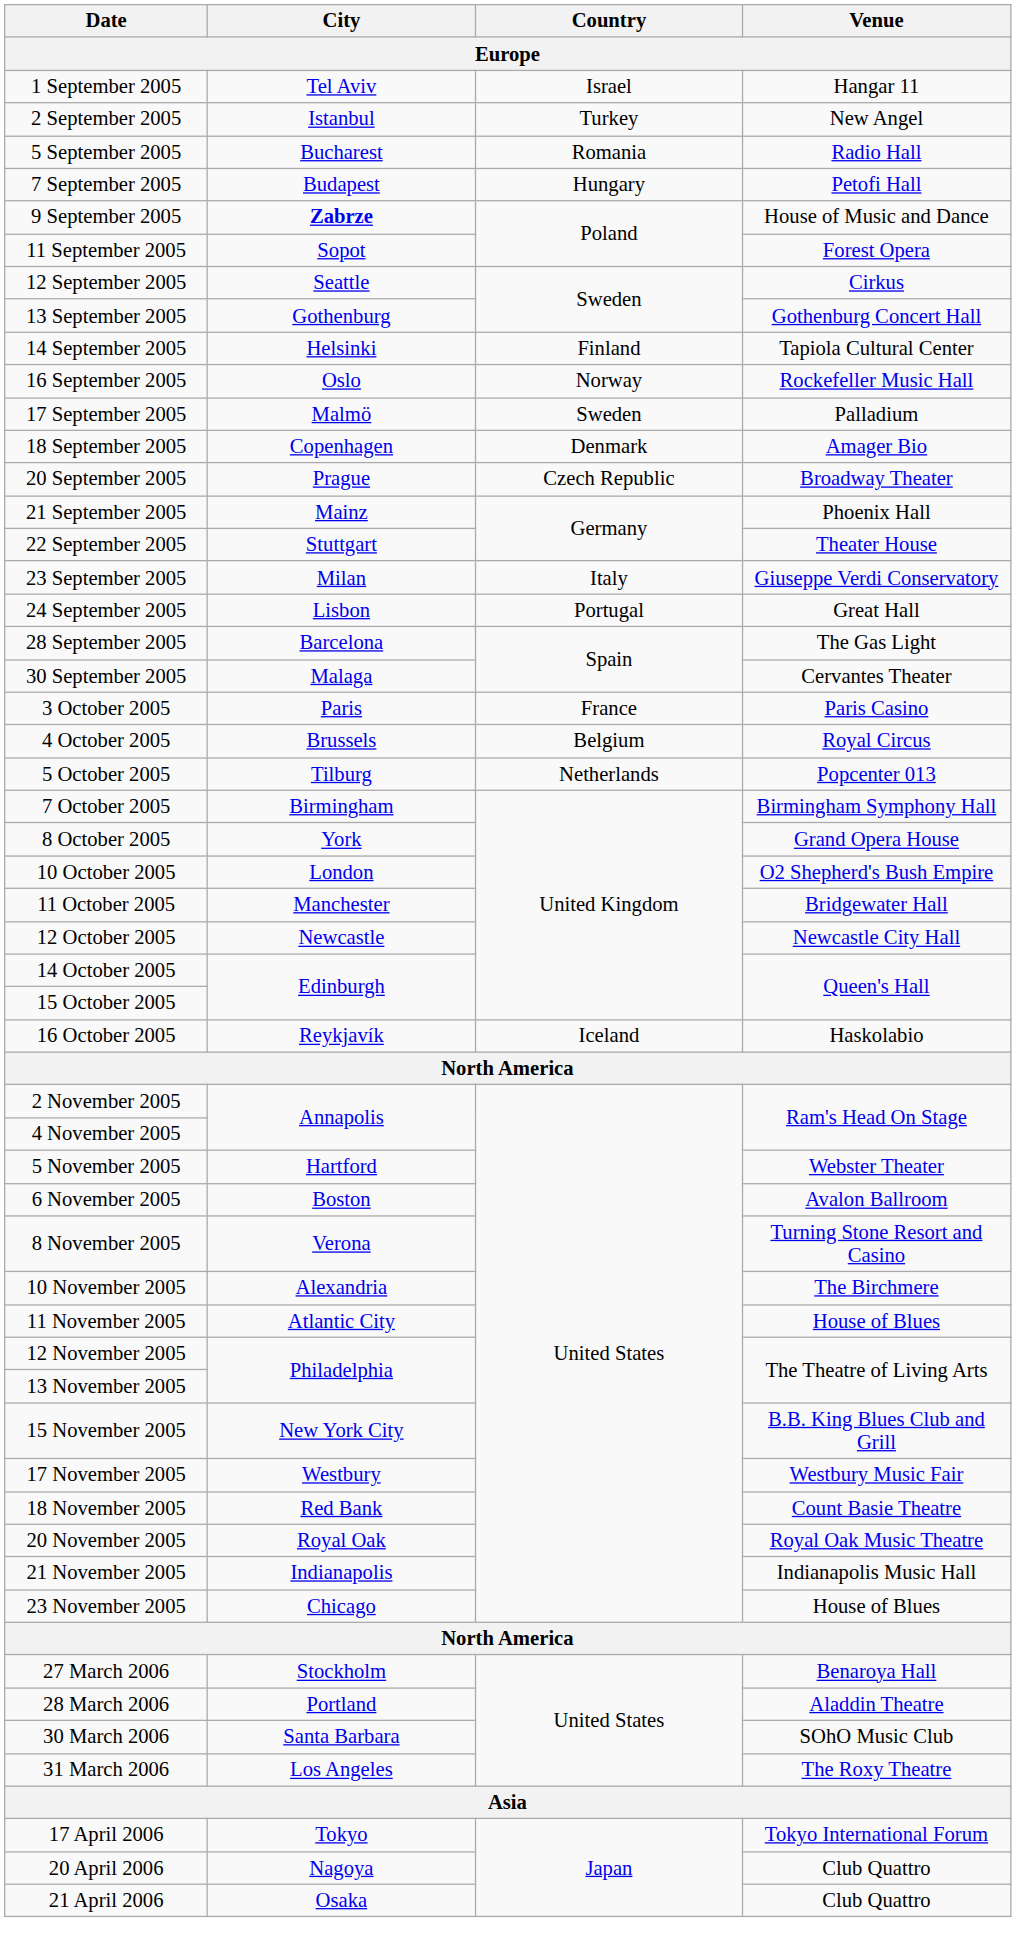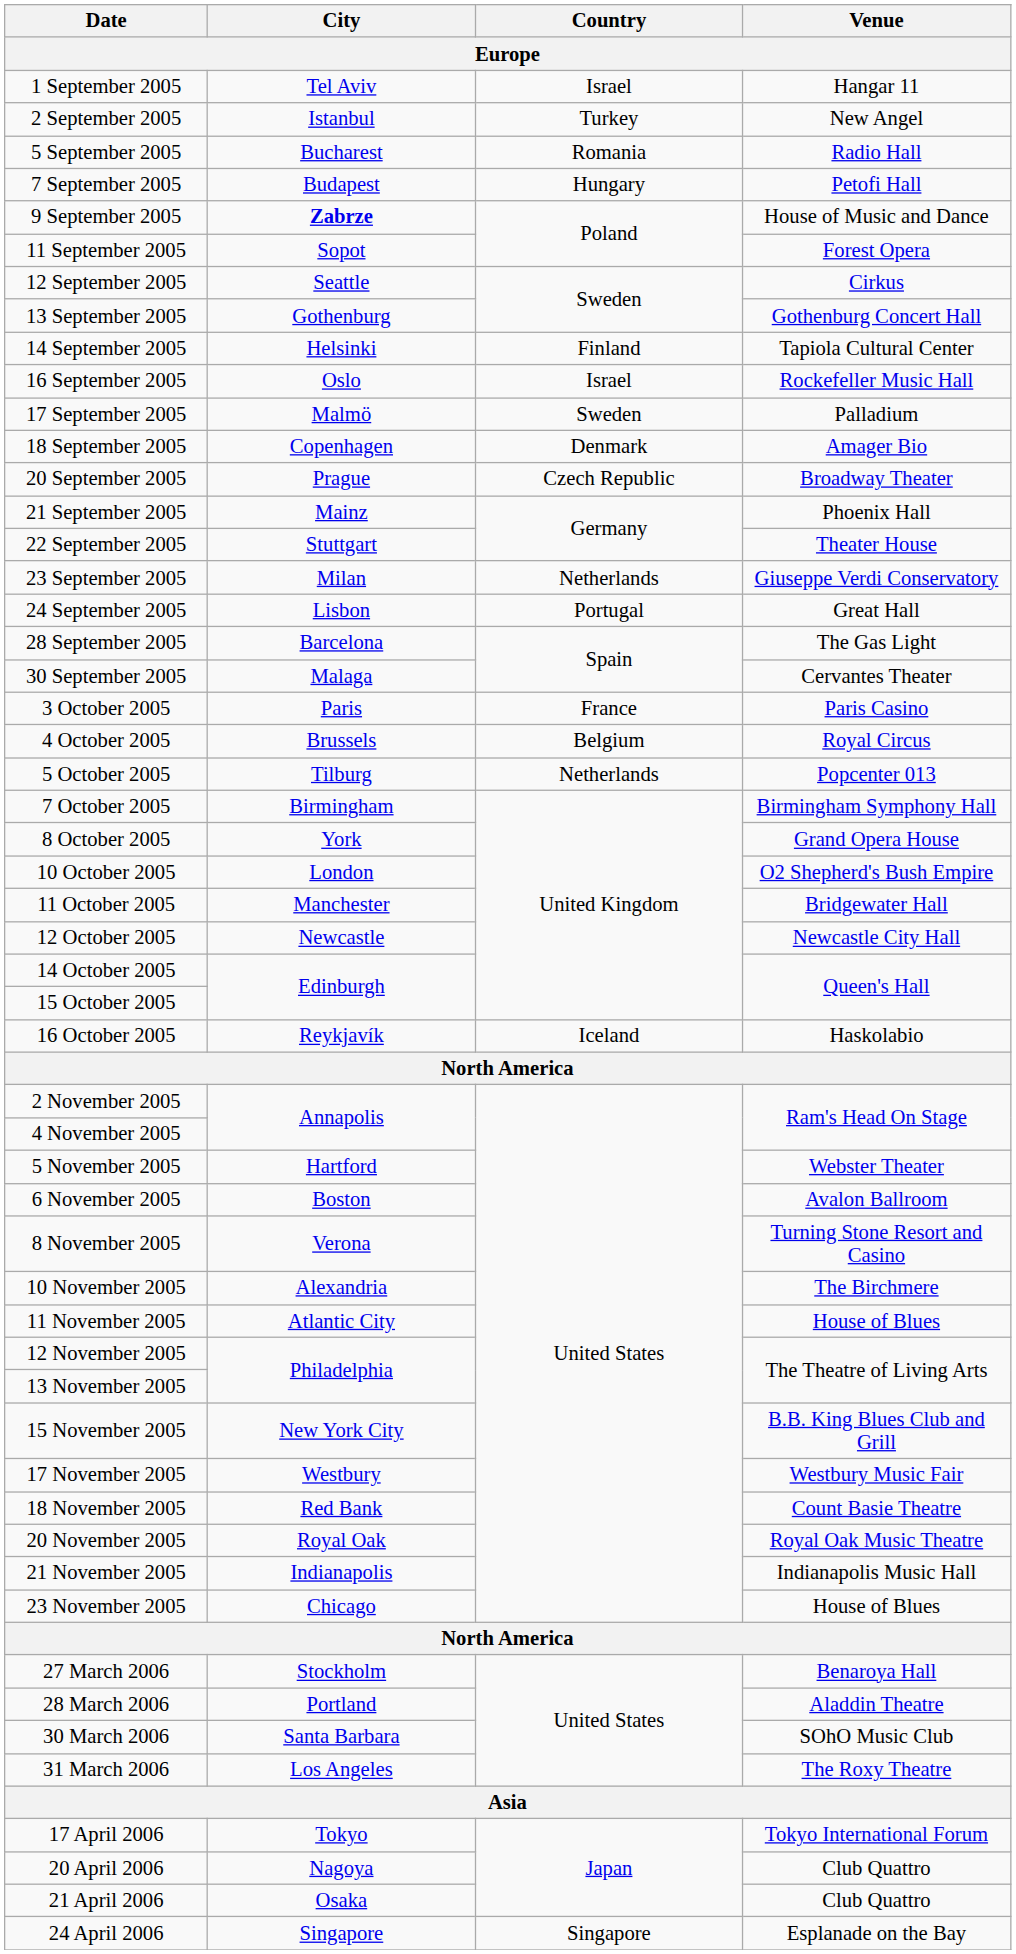 <table class="wikitable" style="text-align:center;">
 <tr>
 <th style="width:150px;">Date</th>
 <th style="width:200px;">City</th>
 <th style="width:200px;">Country</th>
 <th style="width:200px;">Venue</th>
 </tr>
 <tr>
 <th colspan="4">Europe</th>
 </tr>
 <tr>
 <td>1 September 2005</td>
 <td><a href='#'>Tel Aviv</a></td>
 <td>Israel</td>
 <td>Hangar 11</td>
 </tr>
 <tr>
 <td>2 September 2005</td>
 <td><a href='#'>Istanbul</a></td>
 <td>Turkey</td>
 <td>New Angel</td>
 </tr>
 <tr>
 <td>5 September 2005</td>
 <td><a href='#'>Bucharest</a></td>
 <td>Romania</td>
 <td><a href='#'>Radio Hall</a></td>
 </tr>
 <tr>
 <td>7 September 2005</td>
 <td><a href='#'>Budapest</a></td>
 <td>Hungary</td>
 <td><a href='#'>Petofi Hall</a></td>
 </tr>
 <tr>
 <td>9 September 2005</td>
 <td><strong><a href='#'>Zabrze</a></strong></td>
 <td rowspan="2">Poland</td>
 <td>House of Music and Dance</td>
 </tr>
 <tr>
 <td>11 September 2005</td>
 <td><a href='#'>Sopot</a></td>
 <td><a href='#'>Forest Opera</a></td>
 </tr>
 <tr>
 <td>12 September 2005</td>
 <td><a href='#'>Seattle</a></td>
 <td rowspan="2">Sweden</td>
 <td><a href='#'>Cirkus</a></td>
 </tr>
 <tr>
 <td>13 September 2005</td>
 <td><a href='#'>Gothenburg</a></td>
 <td><a href='#'>Gothenburg Concert Hall</a></td>
 </tr>
 <tr>
 <td>14 September 2005</td>
 <td><a href='#'>Helsinki</a></td>
 <td>Finland</td>
 <td>Tapiola Cultural Center</td>
 </tr>
 <tr>
 <td>16 September 2005</td>
 <td><a href='#'>Oslo</a></td>
-<td>Norway</td>
+<td>Israel</td>
 <td><a href='#'>Rockefeller Music Hall</a></td>
 </tr>
 <tr>
 <td>17 September 2005</td>
 <td><a href='#'>Malmö</a></td>
 <td>Sweden</td>
 <td>Palladium</td>
 </tr>
 <tr>
 <td>18 September 2005</td>
 <td><a href='#'>Copenhagen</a></td>
 <td>Denmark</td>
 <td><a href='#'>Amager Bio</a></td>
 </tr>
 <tr>
 <td>20 September 2005</td>
 <td><a href='#'>Prague</a></td>
 <td>Czech Republic</td>
 <td><a href='#'>Broadway Theater</a></td>
 </tr>
 <tr>
 <td>21 September 2005</td>
 <td><a href='#'>Mainz</a></td>
 <td rowspan="2">Germany</td>
 <td>Phoenix Hall</td>
 </tr>
 <tr>
 <td>22 September 2005</td>
 <td><a href='#'>Stuttgart</a></td>
 <td><a href='#'>Theater House</a></td>
 </tr>
 <tr>
 <td>23 September 2005</td>
 <td><a href='#'>Milan</a></td>
-<td>Italy</td>
+<td>Netherlands</td>
 <td><a href='#'>Giuseppe Verdi Conservatory</a></td>
 </tr>
 <tr>
 <td>24 September 2005</td>
 <td><a href='#'>Lisbon</a></td>
 <td>Portugal</td>
 <td>Great Hall</td>
 </tr>
 <tr>
 <td>28 September 2005</td>
 <td><a href='#'>Barcelona</a></td>
 <td rowspan="2">Spain</td>
 <td>The Gas Light</td>
 </tr>
 <tr>
 <td>30 September 2005</td>
 <td><a href='#'>Malaga</a></td>
 <td>Cervantes Theater</td>
 </tr>
 <tr>
 <td>3 October 2005</td>
 <td><a href='#'>Paris</a></td>
 <td>France</td>
 <td><a href='#'>Paris Casino</a></td>
 </tr>
 <tr>
 <td>4 October 2005</td>
 <td><a href='#'>Brussels</a></td>
 <td>Belgium</td>
 <td><a href='#'>Royal Circus</a></td>
 </tr>
 <tr>
 <td>5 October 2005</td>
 <td><a href='#'>Tilburg</a></td>
 <td>Netherlands</td>
 <td><a href='#'>Popcenter 013</a></td>
 </tr>
 <tr>
 <td>7 October 2005</td>
 <td><a href='#'>Birmingham</a></td>
 <td rowspan="7">United Kingdom</td>
 <td><a href='#'>Birmingham Symphony Hall</a></td>
 </tr>
 <tr>
 <td>8 October 2005</td>
 <td><a href='#'>York</a></td>
 <td><a href='#'>Grand Opera House</a></td>
 </tr>
 <tr>
 <td>10 October 2005</td>
 <td><a href='#'>London</a></td>
 <td><a href='#'>O2 Shepherd's Bush Empire</a></td>
 </tr>
 <tr>
 <td>11 October 2005</td>
 <td><a href='#'>Manchester</a></td>
 <td><a href='#'>Bridgewater Hall</a></td>
 </tr>
 <tr>
 <td>12 October 2005</td>
 <td><a href='#'>Newcastle</a></td>
 <td><a href='#'>Newcastle City Hall</a></td>
 </tr>
 <tr>
 <td>14 October 2005</td>
 <td rowspan="2"><a href='#'>Edinburgh</a></td>
 <td rowspan="2"><a href='#'>Queen's Hall</a></td>
 </tr>
 <tr>
 <td>15 October 2005</td>
 </tr>
 <tr>
 <td>16 October 2005</td>
 <td><a href='#'>Reykjavík</a></td>
 <td>Iceland</td>
 <td>Haskolabio</td>
 </tr>
 <tr>
 <th colspan="4">North America</th>
 </tr>
 <tr>
 <td>2 November 2005</td>
 <td rowspan="2"><a href='#'>Annapolis</a></td>
 <td rowspan="15">United States</td>
 <td rowspan="2"><a href='#'>Ram's Head On Stage</a></td>
 </tr>
 <tr>
 <td>4 November 2005</td>
 </tr>
 <tr>
 <td>5 November 2005</td>
 <td><a href='#'>Hartford</a></td>
 <td><a href='#'>Webster Theater</a></td>
 </tr>
 <tr>
 <td>6 November 2005</td>
 <td><a href='#'>Boston</a></td>
 <td><a href='#'>Avalon Ballroom</a></td>
 </tr>
 <tr>
 <td>8 November 2005</td>
 <td><a href='#'>Verona</a></td>
 <td><a href='#'>Turning Stone Resort and Casino</a></td>
 </tr>
 <tr>
 <td>10 November 2005</td>
 <td><a href='#'>Alexandria</a></td>
 <td><a href='#'>The Birchmere</a></td>
 </tr>
 <tr>
 <td>11 November 2005</td>
 <td><a href='#'>Atlantic City</a></td>
 <td><a href='#'>House of Blues</a></td>
 </tr>
 <tr>
 <td>12 November 2005</td>
 <td rowspan="2"><a href='#'>Philadelphia</a></td>
 <td rowspan="2">The Theatre of Living Arts</td>
 </tr>
 <tr>
 <td>13 November 2005</td>
 </tr>
 <tr>
 <td>15 November 2005</td>
 <td><a href='#'>New York City</a></td>
 <td><a href='#'>B.B. King Blues Club and Grill</a></td>
 </tr>
 <tr>
 <td>17 November 2005</td>
 <td><a href='#'>Westbury</a></td>
 <td><a href='#'>Westbury Music Fair</a></td>
 </tr>
 <tr>
 <td>18 November 2005</td>
 <td><a href='#'>Red Bank</a></td>
 <td><a href='#'>Count Basie Theatre</a></td>
 </tr>
 <tr>
 <td>20 November 2005</td>
 <td><a href='#'>Royal Oak</a></td>
 <td><a href='#'>Royal Oak Music Theatre</a></td>
 </tr>
 <tr>
 <td>21 November 2005</td>
 <td><a href='#'>Indianapolis</a></td>
 <td>Indianapolis Music Hall</td>
 </tr>
 <tr>
 <td>23 November 2005</td>
 <td><a href='#'>Chicago</a></td>
 <td>House of Blues</td>
 </tr>
 <tr>
 <th colspan="4">North America</th>
 </tr>
 <tr>
 <td>27 March 2006</td>
 <td><a href='#'>Stockholm</a></td>
 <td rowspan="4">United States</td>
 <td><a href='#'>Benaroya Hall</a></td>
 </tr>
 <tr>
 <td>28 March 2006</td>
 <td><a href='#'>Portland</a></td>
 <td><a href='#'>Aladdin Theatre</a></td>
 </tr>
 <tr>
 <td>30 March 2006</td>
 <td><a href='#'>Santa Barbara</a></td>
 <td>SOhO Music Club</td>
 </tr>
 <tr>
 <td>31 March 2006</td>
 <td><a href='#'>Los Angeles</a></td>
 <td><a href='#'>The Roxy Theatre</a></td>
 </tr>
 <tr>
 <th colspan="4">Asia</th>
 </tr>
 <tr>
 <td>17 April 2006</td>
 <td><a href='#'>Tokyo</a></td>
 <td rowspan="3"><a href='#'>Japan</a></td>
 <td><a href='#'>Tokyo International Forum</a></td>
 </tr>
 <tr>
 <td>20 April 2006</td>
 <td><a href='#'>Nagoya</a></td>
 <td>Club Quattro</td>
 </tr>
 <tr>
 <td>21 April 2006</td>
 <td><a href='#'>Osaka</a></td>
 <td>Club Quattro</td>
 </tr>
+<tr>
+<td>24 April 2006</td>
+<td><a href='#'>Singapore</a></td>
+<td>Singapore</td>
+<td>Esplanade on the Bay</td>
+</tr>
 </table>
